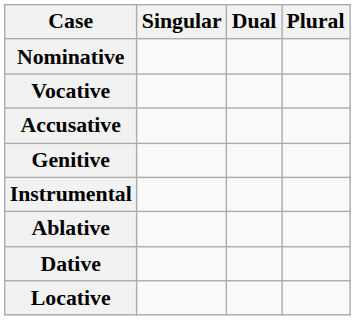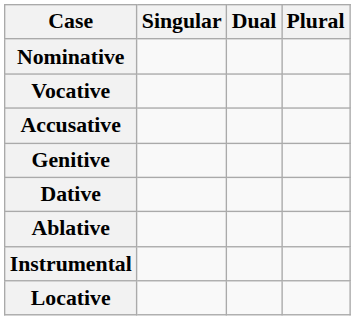 <table class="wikitable">
 <tr>
 <th>Case</th>
 <th>Singular</th>
 <th>Dual</th>
 <th>Plural</th>
 </tr>
 <tr>
 <th>Nominative</th>
 <td></td>
 <td></td>
 <td></td>
 </tr>
 <tr>
 <th>Vocative</th>
 <td></td>
 <td></td>
 <td></td>
 </tr>
 <tr>
 <th>Accusative</th>
 <td></td>
 <td></td>
 <td></td>
 </tr>
 <tr>
 <th>Genitive</th>
 <td></td>
 <td></td>
 <td></td>
 </tr>
 <tr>
-<th>Instrumental</th>
+<th>Dative</th>
 <td></td>
 <td></td>
 <td></td>
 </tr>
 <tr>
 <th>Ablative</th>
 <td></td>
 <td></td>
 <td></td>
 </tr>
 <tr>
-<th>Dative</th>
+<th>Instrumental</th>
 <td></td>
 <td></td>
 <td></td>
 </tr>
 <tr>
 <th>Locative</th>
 <td></td>
 <td></td>
 <td></td>
 </tr>
 </table>
